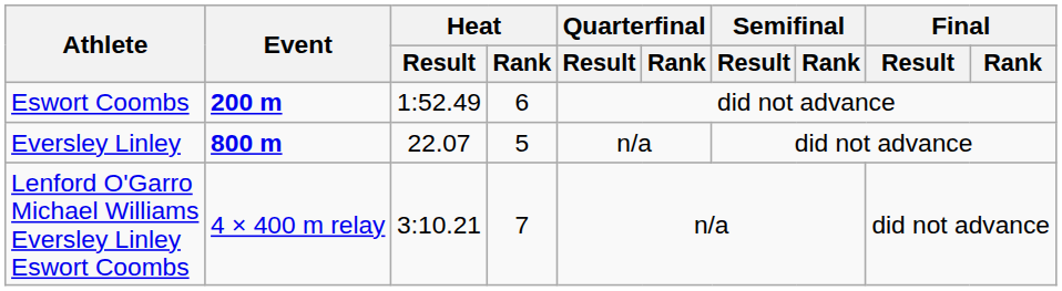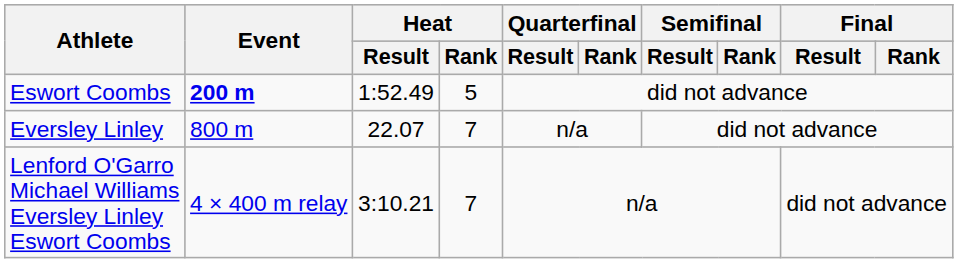 <table class="wikitable" style="font-size:90%">
 <tr>
 <th rowspan="2">Athlete</th>
 <th rowspan="2">Event</th>
 <th colspan="2">Heat</th>
 <th colspan="2">Quarterfinal</th>
 <th colspan="2">Semifinal</th>
 <th colspan="2">Final</th>
 </tr>
 <tr style="font-size:95%">
 <th>Result</th>
 <th>Rank</th>
 <th>Result</th>
 <th>Rank</th>
 <th>Result</th>
 <th>Rank</th>
 <th>Result</th>
 <th>Rank</th>
 </tr>
 <tr align=center>
 <td align=left><a href='#'>Eswort Coombs</a></td>
 <td align=left><strong><a href='#'>200 m</a></strong></td>
 <td>1:52.49</td>
-<td>6</td>
+<td>5</td>
 <td colspan=6>did not advance</td>
 </tr>
 <tr align=center>
 <td align=left><a href='#'>Eversley Linley</a></td>
-<td align=left><strong><a href='#'>800 m</a></strong></td>
+<td align=left><a href='#'>800 m</a></td>
 <td>22.07</td>
-<td>5</td>
+<td>7</td>
 <td colspan=2>n/a</td>
 <td colspan=4>did not advance</td>
 </tr>
 <tr align=center>
 <td align=left><a href='#'>Lenford O'Garro</a><br><a href='#'>Michael Williams</a><br><a href='#'>Eversley Linley</a><br><a href='#'>Eswort Coombs</a><br></td>
 <td align=left><a href='#'>4 × 400 m relay</a></td>
 <td>3:10.21</td>
 <td>7</td>
 <td colspan=4>n/a</td>
 <td colspan=2>did not advance</td>
 </tr>
 </table>
